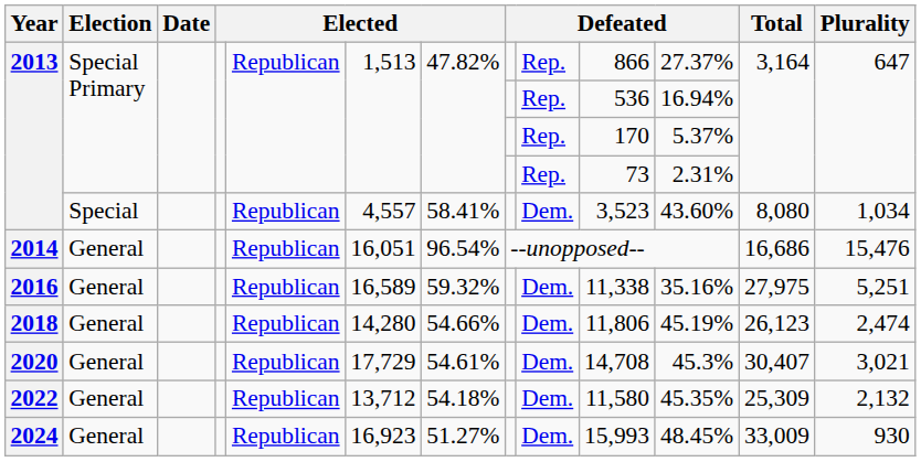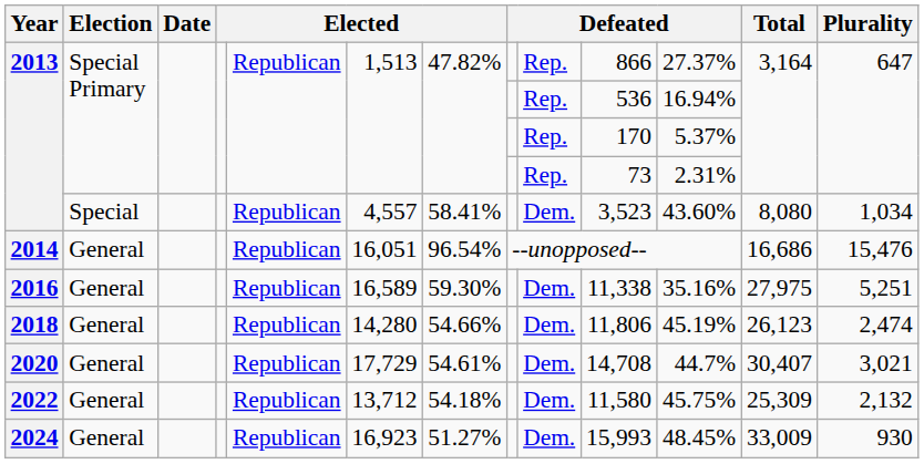 <table class=wikitable>
 <tr>
 <th>Year</th>
 <th>Election</th>
 <th>Date</th>
 <th ! colspan="4">Elected</th>
 <th ! colspan="4">Defeated</th>
 <th>Total</th>
 <th>Plurality</th>
 </tr>
 <tr>
 <th rowspan="5" valign="top"><a href='#'>2013<br></a></th>
 <td rowspan="4" valign="top">Special<br>Primary</td>
 <td rowspan="4" valign="top"></td>
 <td rowspan="4" valign="top"></td>
 <td rowspan="4" valign="top" ><a href='#'>Republican</a></td>
 <td rowspan="4" valign="top" align="right">1,513</td>
 <td rowspan="4" valign="top" align="right">47.82%</td>
 <td valign="top"></td>
 <td><a href='#'>Rep.</a></td>
 <td valign="top" align="right">866</td>
 <td valign="top" align="right">27.37%</td>
 <td rowspan="4" valign="top" align="right">3,164</td>
 <td rowspan="4" valign="top" align="right">647</td>
 </tr>
 <tr>
 <td valign="top"></td>
 <td><a href='#'>Rep.</a></td>
 <td valign="top" align="right">536</td>
 <td valign="top" align="right">16.94%</td>
 </tr>
 <tr>
 <td valign="top"></td>
 <td><a href='#'>Rep.</a></td>
 <td valign="top" align="right">170</td>
 <td valign="top" align="right">5.37%</td>
 </tr>
 <tr>
 <td valign="top"></td>
 <td><a href='#'>Rep.</a></td>
 <td valign="top" align="right">73</td>
 <td valign="top" align="right">2.31%</td>
 </tr>
 <tr>
 <td valign="top">Special</td>
 <td valign="top"></td>
 <td valign="top"></td>
 <td valign="top" ><a href='#'>Republican</a></td>
 <td valign="top" align="right">4,557</td>
 <td valign="top" align="right">58.41%</td>
 <td valign="top"></td>
 <td valign="top" ><a href='#'>Dem.</a></td>
 <td valign="top" align="right">3,523</td>
 <td valign="top" align="right">43.60%</td>
 <td valign="top" align="right">8,080</td>
 <td valign="top" align="right">1,034</td>
 </tr>
 <tr>
 <th valign="top"><a href='#'>2014</a></th>
 <td valign="top">General</td>
 <td valign="top"></td>
 <td valign="top"></td>
 <td valign="top" ><a href='#'>Republican</a></td>
 <td valign="top" align="right">16,051</td>
 <td valign="top" align="right">96.54%</td>
 <td valign="top" colspan="4"><em>--unopposed--</em></td>
 <td valign="top" align="right">16,686</td>
 <td valign="top" align="right">15,476</td>
 </tr>
 <tr>
 <th valign="top"><a href='#'>2016</a></th>
 <td valign="top">General</td>
 <td valign="top"></td>
 <td valign="top"></td>
 <td valign="top" ><a href='#'>Republican</a></td>
 <td valign="top" align="right">16,589</td>
-<td valign="top" align="right">59.32%</td>
+<td valign="top" align="right">59.30%</td>
 <td valign="top"></td>
 <td valign="top" ><a href='#'>Dem.</a></td>
 <td valign="top" align="right">11,338</td>
 <td valign="top" align="right">35.16%</td>
 <td valign="top" align="right">27,975</td>
 <td valign="top" align="right">5,251</td>
 </tr>
 <tr>
 <th valign="top"><a href='#'>2018</a></th>
 <td valign="top">General</td>
 <td valign="top"></td>
 <td valign="top"></td>
 <td valign="top" ><a href='#'>Republican</a></td>
 <td valign="top" align="right">14,280</td>
 <td valign="top" align="right">54.66%</td>
 <td valign="top"></td>
 <td valign="top" ><a href='#'>Dem.</a></td>
 <td valign="top" align="right">11,806</td>
 <td valign="top" align="right">45.19%</td>
 <td valign="top" align="right">26,123</td>
 <td valign="top" align="right">2,474</td>
 </tr>
 <tr>
 <th valign="top"><a href='#'>2020</a></th>
 <td valign="top">General</td>
 <td valign="top"></td>
 <td valign="top"></td>
 <td valign="top" ><a href='#'>Republican</a></td>
 <td valign="top" align="right">17,729</td>
 <td valign="top" align="right">54.61%</td>
 <td valign="top"></td>
 <td valign="top" ><a href='#'>Dem.</a></td>
 <td valign="top" align="right">14,708</td>
-<td valign="top" align="right">45.3%</td>
+<td valign="top" align="right">44.7%</td>
 <td valign="top" align="right">30,407</td>
 <td valign="top" align="right">3,021</td>
 </tr>
 <tr>
 <th valign="top"><a href='#'>2022</a></th>
 <td valign="top">General</td>
 <td valign="top"></td>
 <td valign="top"></td>
 <td valign="top" ><a href='#'>Republican</a></td>
 <td valign="top" align="right">13,712</td>
 <td valign="top" align="right">54.18%</td>
 <td valign="top"></td>
 <td valign="top" ><a href='#'>Dem.</a></td>
 <td valign="top" align="right">11,580</td>
-<td valign="top" align="right">45.35%</td>
+<td valign="top" align="right">45.75%</td>
 <td valign="top" align="right">25,309</td>
 <td valign="top" align="right">2,132</td>
 </tr>
 <tr>
 <th valign="top"><a href='#'>2024</a></th>
 <td valign="top">General</td>
 <td valign="top"></td>
 <td valign="top"></td>
 <td valign="top" ><a href='#'>Republican</a></td>
 <td valign="top" align="right">16,923</td>
 <td valign="top" align="right">51.27%</td>
 <td valign="top"></td>
 <td valign="top" ><a href='#'>Dem.</a></td>
 <td valign="top" align="right">15,993</td>
 <td valign="top" align="right">48.45%</td>
 <td valign="top" align="right">33,009</td>
 <td valign="top" align="right">930</td>
 </tr>
 </table>
